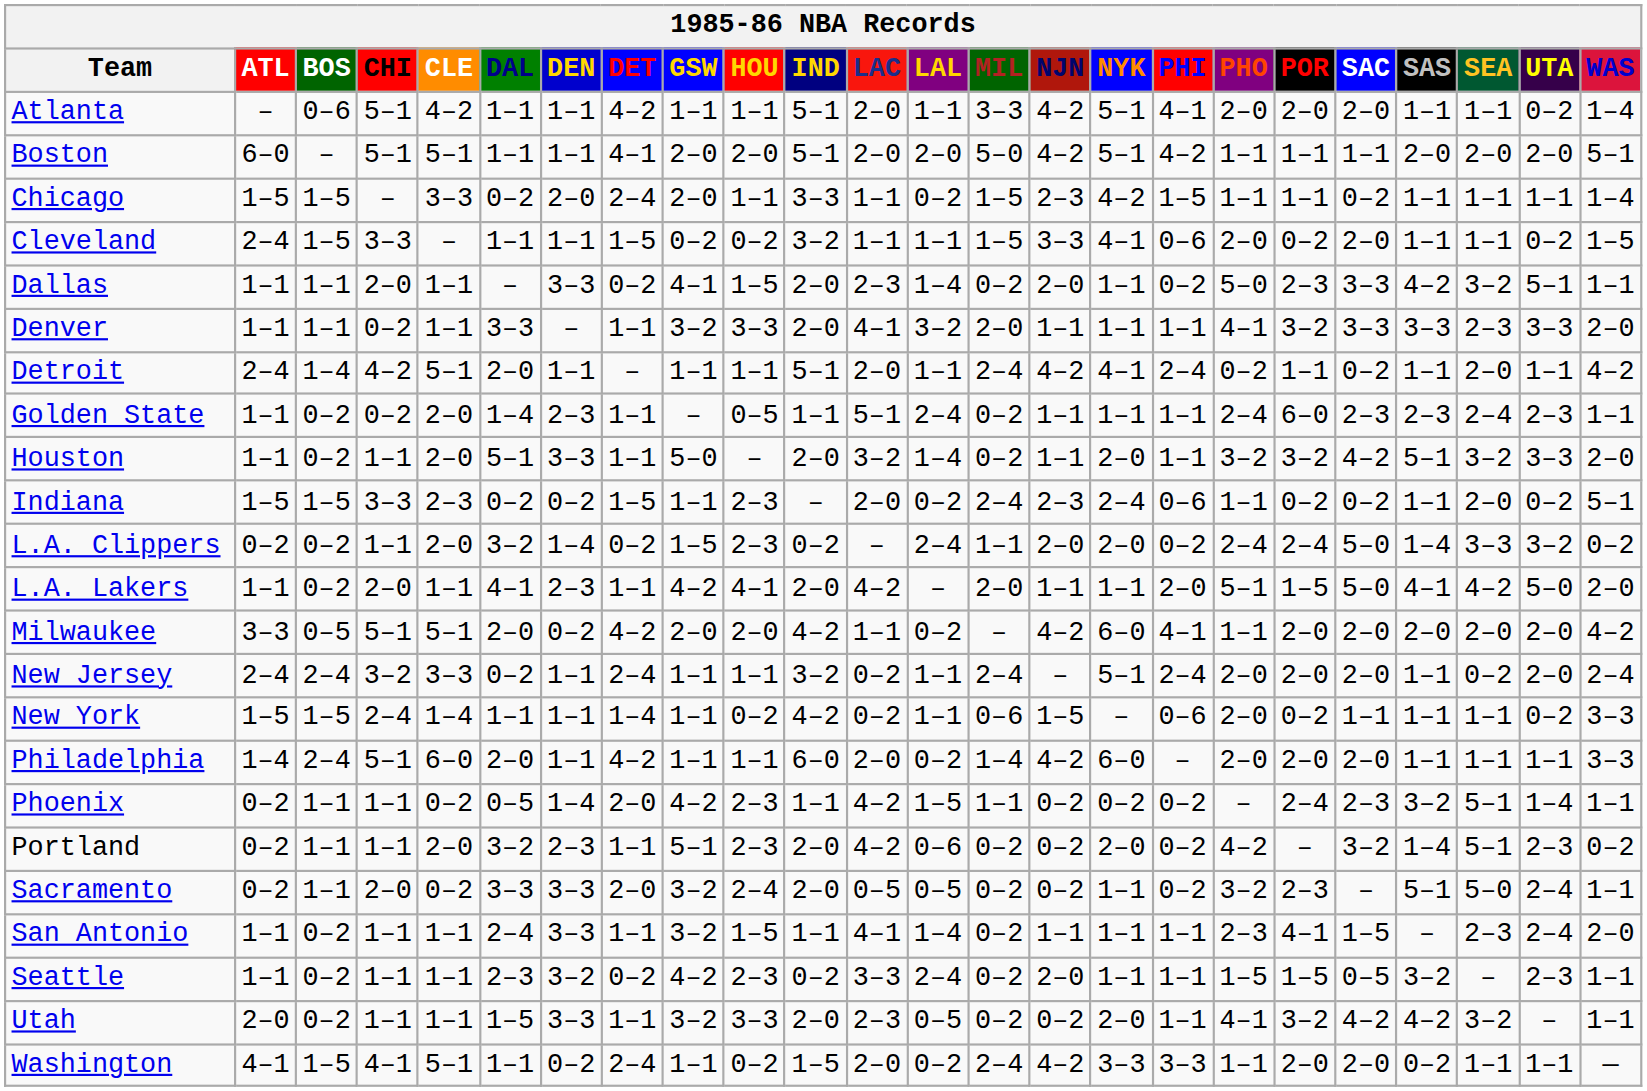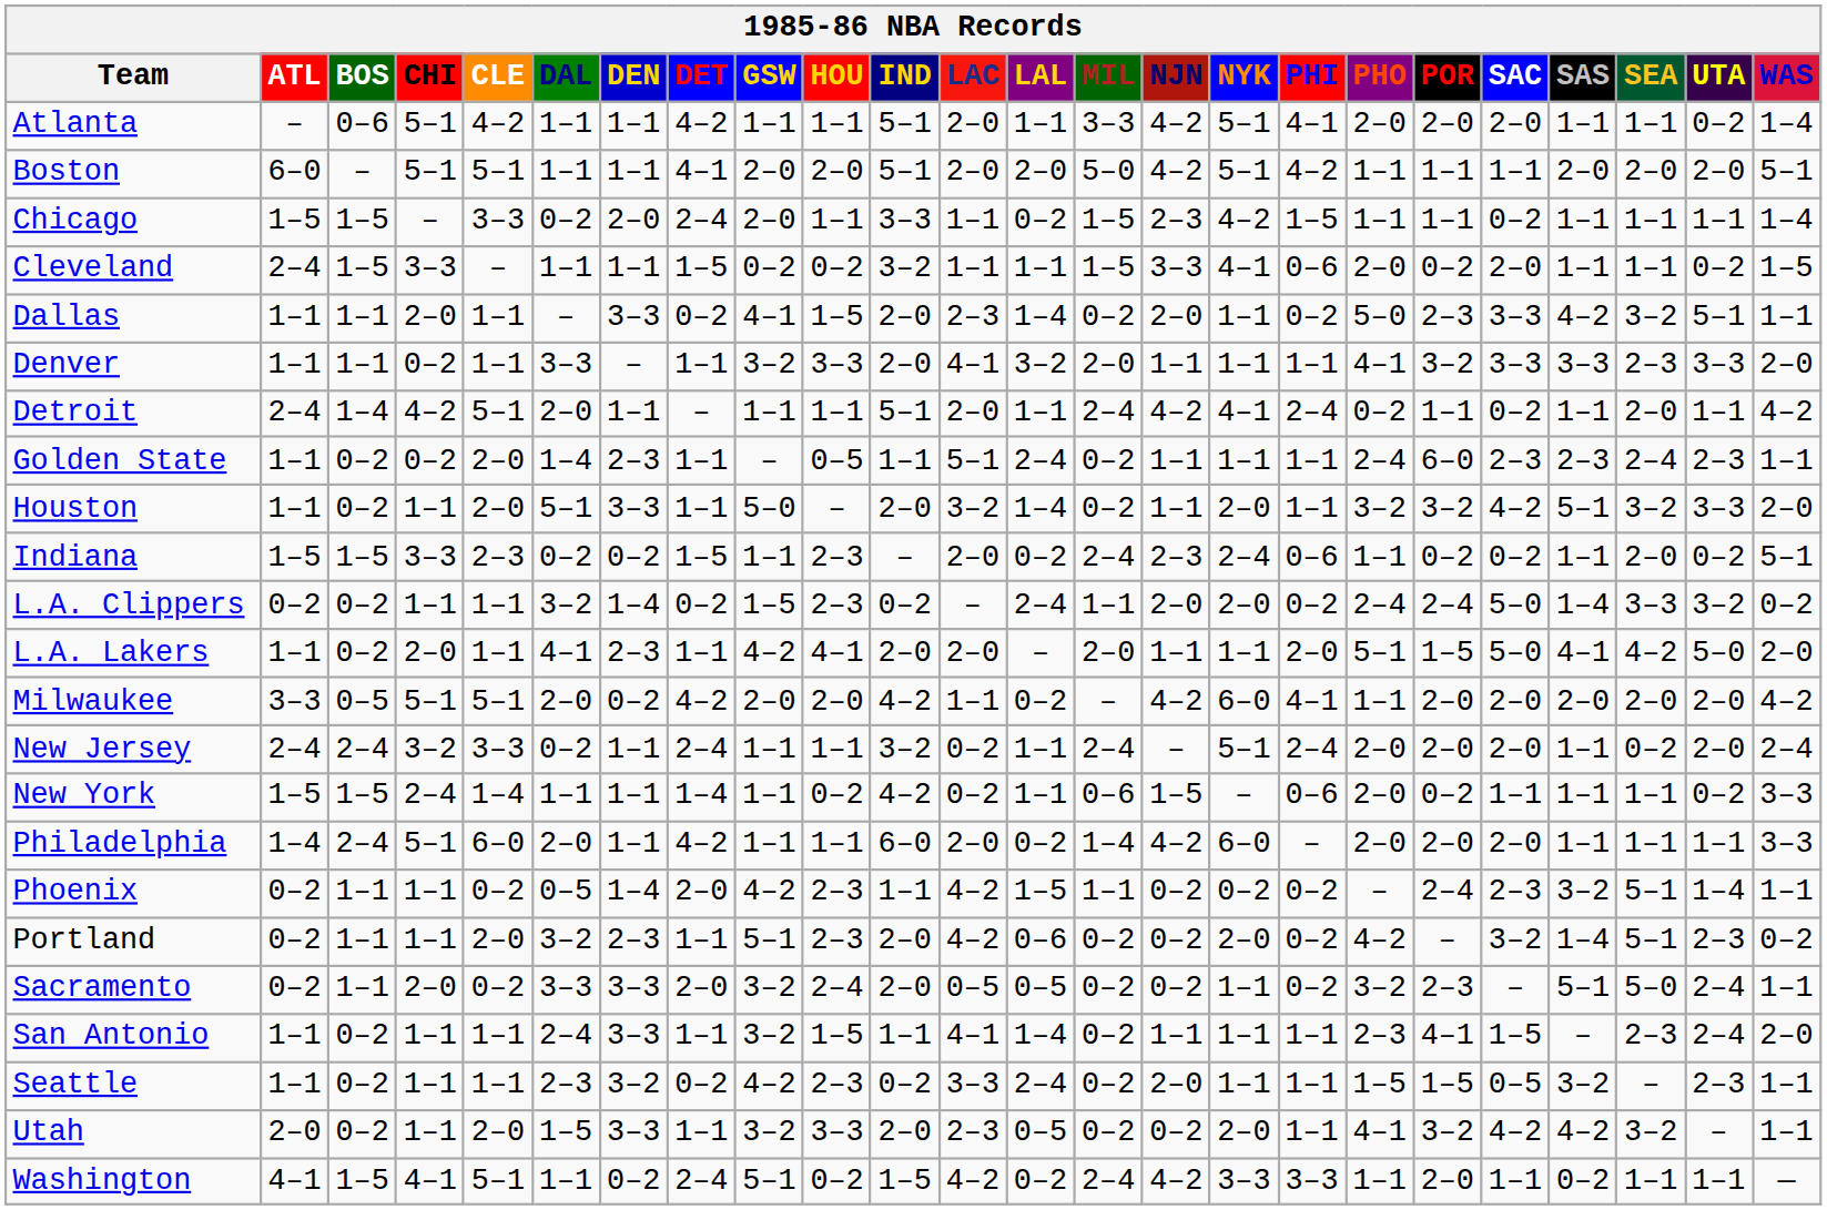 <table class="wikitable" style="font-size:95%; text-align:center;">
 <tr>
 <th colspan=24>1985-86 NBA Records</th>
 </tr>
 <tr>
 <th width=100>Team</th>
 <th style="background:#FF0000;color:#FFFFFF;width=35">ATL</th>
 <th style="background:#006400;color:#FFFFFF;width=35">BOS</th>
 <th style="background:#FF0000;color:#000000;width=35">CHI</th>
 <th style="background:#FF8C00;color:#FFFFFF;width=35">CLE</th>
 <th style="background:#008000;color:#00008B;width=35">DAL</th>
 <th style="background:#0000CD;color:#FFD700;width=35">DEN</th>
 <th style="background:#0000FF;color:#FF0000;width=35">DET</th>
 <th style="background:#0000FF;color:#FFD700;width=35">GSW</th>
 <th style="background:#FF0000;color:#FFD700;width=35">HOU</th>
 <th style="background:#000080;color:#FFD700;width=35">IND</th>
 <th style="background:#F9160D;color:#1A2E8B;width=35">LAC</th>
 <th style="background:#800080;color:#FFD700;width=35">LAL</th>
 <th style="background:#006400;color:#B22222;width=35">MIL</th>
 <th style="background:#B0170C;color:#00056D;width=35">NJN</th>
 <th style="background:#0000FF;color:#FF8C00;width=35">NYK</th>
 <th style="background:#FF0000;color:#0000FF;width=35">PHI</th>
 <th style="background:#800080;color:#FF4500;width=35">PHO</th>
 <th style="background:#000000;color:#FF0000;width=35">POR</th>
 <th style="background:#0000FF;color:#FFFFFF;width=35">SAC</th>
 <th style="background:#000000;color:#C0C0C0;width=35">SAS</th>
 <th style="background:#005831;color:#FFC322;width=35">SEA</th>
 <th style="background:#36004A;color:#FFFF00;width=35">UTA</th>
 <th style="background:#DC143C;color:#0000CD;width=35">WAS</th>
 </tr>
 <tr>
 <td style="text-align:left;"><a href='#'>Atlanta</a></td>
 <td>–</td>
 <td>0–6</td>
 <td>5–1</td>
 <td>4–2</td>
 <td>1–1</td>
 <td>1–1</td>
 <td>4–2</td>
 <td>1–1</td>
 <td>1–1</td>
 <td>5–1</td>
 <td>2–0</td>
 <td>1–1</td>
 <td>3–3</td>
 <td>4–2</td>
 <td>5–1</td>
 <td>4–1</td>
 <td>2–0</td>
 <td>2–0</td>
 <td>2–0</td>
 <td>1–1</td>
 <td>1–1</td>
 <td>0–2</td>
 <td>1–4</td>
 </tr>
 <tr>
 <td style="text-align:left;"><a href='#'>Boston</a></td>
 <td>6–0</td>
 <td>–</td>
 <td>5–1</td>
 <td>5–1</td>
 <td>1–1</td>
 <td>1–1</td>
 <td>4–1</td>
 <td>2–0</td>
 <td>2–0</td>
 <td>5–1</td>
 <td>2–0</td>
 <td>2–0</td>
 <td>5–0</td>
 <td>4–2</td>
 <td>5–1</td>
 <td>4–2</td>
 <td>1–1</td>
 <td>1–1</td>
 <td>1–1</td>
 <td>2–0</td>
 <td>2–0</td>
 <td>2–0</td>
 <td>5–1</td>
 </tr>
 <tr>
 <td style="text-align:left;"><a href='#'>Chicago</a></td>
 <td>1–5</td>
 <td>1–5</td>
 <td>–</td>
 <td>3–3</td>
 <td>0–2</td>
 <td>2–0</td>
 <td>2–4</td>
 <td>2–0</td>
 <td>1–1</td>
 <td>3–3</td>
 <td>1–1</td>
 <td>0–2</td>
 <td>1–5</td>
 <td>2–3</td>
 <td>4–2</td>
 <td>1–5</td>
 <td>1–1</td>
 <td>1–1</td>
 <td>0–2</td>
 <td>1–1</td>
 <td>1–1</td>
 <td>1–1</td>
 <td>1–4</td>
 </tr>
 <tr>
 <td style="text-align:left;"><a href='#'>Cleveland</a></td>
 <td>2–4</td>
 <td>1–5</td>
 <td>3–3</td>
 <td>–</td>
 <td>1–1</td>
 <td>1–1</td>
 <td>1–5</td>
 <td>0–2</td>
 <td>0–2</td>
 <td>3–2</td>
 <td>1–1</td>
 <td>1–1</td>
 <td>1–5</td>
 <td>3–3</td>
 <td>4–1</td>
 <td>0–6</td>
 <td>2–0</td>
 <td>0–2</td>
 <td>2–0</td>
 <td>1–1</td>
 <td>1–1</td>
 <td>0–2</td>
 <td>1–5</td>
 </tr>
 <tr>
 <td style="text-align:left;"><a href='#'>Dallas</a></td>
 <td>1–1</td>
 <td>1–1</td>
 <td>2–0</td>
 <td>1–1</td>
 <td>–</td>
 <td>3–3</td>
 <td>0–2</td>
 <td>4–1</td>
 <td>1–5</td>
 <td>2–0</td>
 <td>2–3</td>
 <td>1–4</td>
 <td>0–2</td>
 <td>2–0</td>
 <td>1–1</td>
 <td>0–2</td>
 <td>5–0</td>
 <td>2–3</td>
 <td>3–3</td>
 <td>4–2</td>
 <td>3–2</td>
 <td>5–1</td>
 <td>1–1</td>
 </tr>
 <tr>
 <td style="text-align:left;"><a href='#'>Denver</a></td>
 <td>1–1</td>
 <td>1–1</td>
 <td>0–2</td>
 <td>1–1</td>
 <td>3–3</td>
 <td>–</td>
 <td>1–1</td>
 <td>3–2</td>
 <td>3–3</td>
 <td>2–0</td>
 <td>4–1</td>
 <td>3–2</td>
 <td>2–0</td>
 <td>1–1</td>
 <td>1–1</td>
 <td>1–1</td>
 <td>4–1</td>
 <td>3–2</td>
 <td>3–3</td>
 <td>3–3</td>
 <td>2–3</td>
 <td>3–3</td>
 <td>2–0</td>
 </tr>
 <tr>
 <td style="text-align:left;"><a href='#'>Detroit</a></td>
 <td>2–4</td>
 <td>1–4</td>
 <td>4–2</td>
 <td>5–1</td>
 <td>2–0</td>
 <td>1–1</td>
 <td>–</td>
 <td>1–1</td>
 <td>1–1</td>
 <td>5–1</td>
 <td>2–0</td>
 <td>1–1</td>
 <td>2–4</td>
 <td>4–2</td>
 <td>4–1</td>
 <td>2–4</td>
 <td>0–2</td>
 <td>1–1</td>
 <td>0–2</td>
 <td>1–1</td>
 <td>2–0</td>
 <td>1–1</td>
 <td>4–2</td>
 </tr>
 <tr>
 <td style="text-align:left;"><a href='#'>Golden State</a></td>
 <td>1–1</td>
 <td>0–2</td>
 <td>0–2</td>
 <td>2–0</td>
 <td>1–4</td>
 <td>2–3</td>
 <td>1–1</td>
 <td>–</td>
 <td>0–5</td>
 <td>1–1</td>
 <td>5–1</td>
 <td>2–4</td>
 <td>0–2</td>
 <td>1–1</td>
 <td>1–1</td>
 <td>1–1</td>
 <td>2–4</td>
 <td>6–0</td>
 <td>2–3</td>
 <td>2–3</td>
 <td>2–4</td>
 <td>2–3</td>
 <td>1–1</td>
 </tr>
 <tr>
 <td style="text-align:left;"><a href='#'>Houston</a></td>
 <td>1–1</td>
 <td>0–2</td>
 <td>1–1</td>
 <td>2–0</td>
 <td>5–1</td>
 <td>3–3</td>
 <td>1–1</td>
 <td>5–0</td>
 <td>–</td>
 <td>2–0</td>
 <td>3–2</td>
 <td>1–4</td>
 <td>0–2</td>
 <td>1–1</td>
 <td>2–0</td>
 <td>1–1</td>
 <td>3–2</td>
 <td>3–2</td>
 <td>4–2</td>
 <td>5–1</td>
 <td>3–2</td>
 <td>3–3</td>
 <td>2–0</td>
 </tr>
 <tr>
 <td style="text-align:left;"><a href='#'>Indiana</a></td>
 <td>1–5</td>
 <td>1–5</td>
 <td>3–3</td>
 <td>2–3</td>
 <td>0–2</td>
 <td>0–2</td>
 <td>1–5</td>
 <td>1–1</td>
 <td>2–3</td>
 <td>–</td>
 <td>2–0</td>
 <td>0–2</td>
 <td>2–4</td>
 <td>2–3</td>
 <td>2–4</td>
 <td>0–6</td>
 <td>1–1</td>
 <td>0–2</td>
 <td>0–2</td>
 <td>1–1</td>
 <td>2–0</td>
 <td>0–2</td>
 <td>5–1</td>
 </tr>
 <tr>
 <td style="text-align:left;"><a href='#'>L.A. Clippers</a></td>
 <td>0–2</td>
 <td>0–2</td>
 <td>1–1</td>
-<td>2–0</td>
+<td>1–1</td>
 <td>3–2</td>
 <td>1–4</td>
 <td>0–2</td>
 <td>1–5</td>
 <td>2–3</td>
 <td>0–2</td>
 <td>–</td>
 <td>2–4</td>
 <td>1–1</td>
 <td>2–0</td>
 <td>2–0</td>
 <td>0–2</td>
 <td>2–4</td>
 <td>2–4</td>
 <td>5–0</td>
 <td>1–4</td>
 <td>3–3</td>
 <td>3–2</td>
 <td>0–2</td>
 </tr>
 <tr>
 <td style="text-align:left;"><a href='#'>L.A. Lakers</a></td>
 <td>1–1</td>
 <td>0–2</td>
 <td>2–0</td>
 <td>1–1</td>
 <td>4–1</td>
 <td>2–3</td>
 <td>1–1</td>
 <td>4–2</td>
 <td>4–1</td>
 <td>2–0</td>
-<td>4–2</td>
+<td>2–0</td>
 <td>–</td>
 <td>2–0</td>
 <td>1–1</td>
 <td>1–1</td>
 <td>2–0</td>
 <td>5–1</td>
 <td>1–5</td>
 <td>5–0</td>
 <td>4–1</td>
 <td>4–2</td>
 <td>5–0</td>
 <td>2–0</td>
 </tr>
 <tr>
 <td style="text-align:left;"><a href='#'>Milwaukee</a></td>
 <td>3–3</td>
 <td>0–5</td>
 <td>5–1</td>
 <td>5–1</td>
 <td>2–0</td>
 <td>0–2</td>
 <td>4–2</td>
 <td>2–0</td>
 <td>2–0</td>
 <td>4–2</td>
 <td>1–1</td>
 <td>0–2</td>
 <td>–</td>
 <td>4–2</td>
 <td>6–0</td>
 <td>4–1</td>
 <td>1–1</td>
 <td>2–0</td>
 <td>2–0</td>
 <td>2–0</td>
 <td>2–0</td>
 <td>2–0</td>
 <td>4–2</td>
 </tr>
 <tr>
 <td style="text-align:left;"><a href='#'>New Jersey</a></td>
 <td>2–4</td>
 <td>2–4</td>
 <td>3–2</td>
 <td>3–3</td>
 <td>0–2</td>
 <td>1–1</td>
 <td>2–4</td>
 <td>1–1</td>
 <td>1–1</td>
 <td>3–2</td>
 <td>0–2</td>
 <td>1–1</td>
 <td>2–4</td>
 <td>–</td>
 <td>5–1</td>
 <td>2–4</td>
 <td>2–0</td>
 <td>2–0</td>
 <td>2–0</td>
 <td>1–1</td>
 <td>0–2</td>
 <td>2–0</td>
 <td>2–4</td>
 </tr>
 <tr>
 <td style="text-align:left;"><a href='#'>New York</a></td>
 <td>1–5</td>
 <td>1–5</td>
 <td>2–4</td>
 <td>1–4</td>
 <td>1–1</td>
 <td>1–1</td>
 <td>1–4</td>
 <td>1–1</td>
 <td>0–2</td>
 <td>4–2</td>
 <td>0–2</td>
 <td>1–1</td>
 <td>0–6</td>
 <td>1–5</td>
 <td>–</td>
 <td>0–6</td>
 <td>2–0</td>
 <td>0–2</td>
 <td>1–1</td>
 <td>1–1</td>
 <td>1–1</td>
 <td>0–2</td>
 <td>3–3</td>
 </tr>
 <tr>
 <td style="text-align:left;"><a href='#'>Philadelphia</a></td>
 <td>1–4</td>
 <td>2–4</td>
 <td>5–1</td>
 <td>6–0</td>
 <td>2–0</td>
 <td>1–1</td>
 <td>4–2</td>
 <td>1–1</td>
 <td>1–1</td>
 <td>6–0</td>
 <td>2–0</td>
 <td>0–2</td>
 <td>1–4</td>
 <td>4–2</td>
 <td>6–0</td>
 <td>–</td>
 <td>2–0</td>
 <td>2–0</td>
 <td>2–0</td>
 <td>1–1</td>
 <td>1–1</td>
 <td>1–1</td>
 <td>3–3</td>
 </tr>
 <tr>
 <td style="text-align:left;"><a href='#'>Phoenix</a></td>
 <td>0–2</td>
 <td>1–1</td>
 <td>1–1</td>
 <td>0–2</td>
 <td>0–5</td>
 <td>1–4</td>
 <td>2–0</td>
 <td>4–2</td>
 <td>2–3</td>
 <td>1–1</td>
 <td>4–2</td>
 <td>1–5</td>
 <td>1–1</td>
 <td>0–2</td>
 <td>0–2</td>
 <td>0–2</td>
 <td>–</td>
 <td>2–4</td>
 <td>2–3</td>
 <td>3–2</td>
 <td>5–1</td>
 <td>1–4</td>
 <td>1–1</td>
 </tr>
 <tr>
 <td style="text-align:left;">Portland</td>
 <td>0–2</td>
 <td>1–1</td>
 <td>1–1</td>
 <td>2–0</td>
 <td>3–2</td>
 <td>2–3</td>
 <td>1–1</td>
 <td>5–1</td>
 <td>2–3</td>
 <td>2–0</td>
 <td>4–2</td>
 <td>0–6</td>
 <td>0–2</td>
 <td>0–2</td>
 <td>2–0</td>
 <td>0–2</td>
 <td>4–2</td>
 <td>–</td>
 <td>3–2</td>
 <td>1–4</td>
 <td>5–1</td>
 <td>2–3</td>
 <td>0–2</td>
 </tr>
 <tr>
 <td style="text-align:left;"><a href='#'>Sacramento</a></td>
 <td>0–2</td>
 <td>1–1</td>
 <td>2–0</td>
 <td>0–2</td>
 <td>3–3</td>
 <td>3–3</td>
 <td>2–0</td>
 <td>3–2</td>
 <td>2–4</td>
 <td>2–0</td>
 <td>0–5</td>
 <td>0–5</td>
 <td>0–2</td>
 <td>0–2</td>
 <td>1–1</td>
 <td>0–2</td>
 <td>3–2</td>
 <td>2–3</td>
 <td>–</td>
 <td>5–1</td>
 <td>5–0</td>
 <td>2–4</td>
 <td>1–1</td>
 </tr>
 <tr>
 <td style="text-align:left;"><a href='#'>San Antonio</a></td>
 <td>1–1</td>
 <td>0–2</td>
 <td>1–1</td>
 <td>1–1</td>
 <td>2–4</td>
 <td>3–3</td>
 <td>1–1</td>
 <td>3–2</td>
 <td>1–5</td>
 <td>1–1</td>
 <td>4–1</td>
 <td>1–4</td>
 <td>0–2</td>
 <td>1–1</td>
 <td>1–1</td>
 <td>1–1</td>
 <td>2–3</td>
 <td>4–1</td>
 <td>1–5</td>
 <td>–</td>
 <td>2–3</td>
 <td>2–4</td>
 <td>2–0</td>
 </tr>
 <tr>
 <td style="text-align:left;"><a href='#'>Seattle</a></td>
 <td>1–1</td>
 <td>0–2</td>
 <td>1–1</td>
 <td>1–1</td>
 <td>2–3</td>
 <td>3–2</td>
 <td>0–2</td>
 <td>4–2</td>
 <td>2–3</td>
 <td>0–2</td>
 <td>3–3</td>
 <td>2–4</td>
 <td>0–2</td>
 <td>2–0</td>
 <td>1–1</td>
 <td>1–1</td>
 <td>1–5</td>
 <td>1–5</td>
 <td>0–5</td>
 <td>3–2</td>
 <td>–</td>
 <td>2–3</td>
 <td>1–1</td>
 </tr>
 <tr>
 <td style="text-align:left;"><a href='#'>Utah</a></td>
 <td>2–0</td>
 <td>0–2</td>
 <td>1–1</td>
-<td>1–1</td>
+<td>2–0</td>
 <td>1–5</td>
 <td>3–3</td>
 <td>1–1</td>
 <td>3–2</td>
 <td>3–3</td>
 <td>2–0</td>
 <td>2–3</td>
 <td>0–5</td>
 <td>0–2</td>
 <td>0–2</td>
 <td>2–0</td>
 <td>1–1</td>
 <td>4–1</td>
 <td>3–2</td>
 <td>4–2</td>
 <td>4–2</td>
 <td>3–2</td>
 <td>–</td>
 <td>1–1</td>
 </tr>
 <tr>
 <td style="text-align:left;"><a href='#'>Washington</a></td>
 <td>4–1</td>
 <td>1–5</td>
 <td>4–1</td>
 <td>5–1</td>
 <td>1–1</td>
 <td>0–2</td>
 <td>2–4</td>
-<td>1–1</td>
+<td>5–1</td>
 <td>0–2</td>
 <td>1–5</td>
-<td>2–0</td>
+<td>4–2</td>
 <td>0–2</td>
 <td>2–4</td>
 <td>4–2</td>
 <td>3–3</td>
 <td>3–3</td>
 <td>1–1</td>
 <td>2–0</td>
-<td>2–0</td>
+<td>1–1</td>
 <td>0–2</td>
 <td>1–1</td>
 <td>1–1</td>
 <td>—</td>
 </tr>
 </table>
